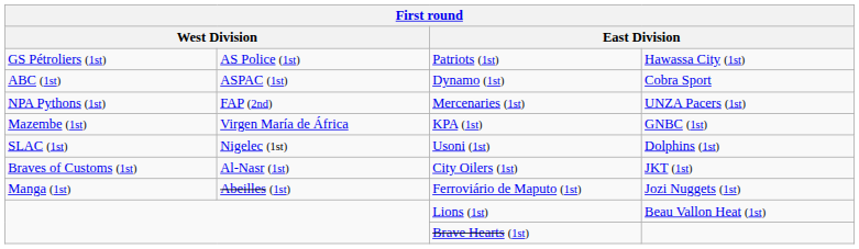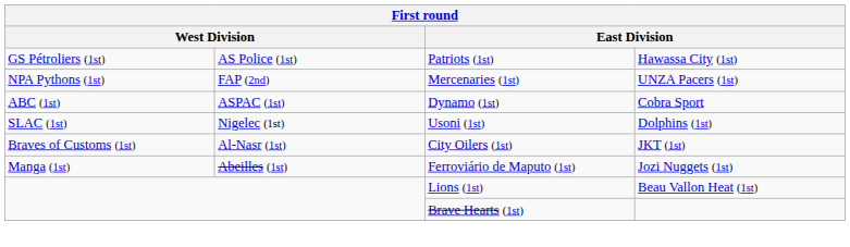 <table class="wikitable" style="white-space: nowrap;">
 <tr>
 <th colspan=4><a href='#'>First round</a></th>
 </tr>
 <tr>
 <th colspan="2">West Division</th>
 <th colspan="2">East Division</th>
 </tr>
 <tr>
 <td width="240"> <a href='#'>GS Pétroliers</a> <small>(<a href='#'>1st</a>)</small></td>
 <td> <a href='#'>AS Police</a> <small>(<a href='#'>1st</a>)</small></td>
 <td width="240"> <a href='#'>Patriots</a> <small>(<a href='#'>1st</a>)</small></td>
 <td width="240"> <a href='#'>Hawassa City</a> <small>(<a href='#'>1st</a>)</small></td>
 </tr>
 <tr>
-<td> <a href='#'>ABC</a> <small>(<a href='#'>1st</a>)</small></td>
-<td> <a href='#'>ASPAC</a> <small>(<a href='#'>1st</a>)</small></td>
-<td> <a href='#'>Dynamo</a> <small>(<a href='#'>1st</a>)</small></td>
-<td> <a href='#'>Cobra Sport</a></td>
-</tr>
-<tr>
 <td> <a href='#'>NPA Pythons</a> <small>(<a href='#'>1st</a>)</small></td>
 <td> <a href='#'>FAP</a> <small>(<a href='#'>2nd</a>)</small></td>
 <td> <a href='#'>Mercenaries</a> <small>(<a href='#'>1st</a>)</small></td>
 <td> <a href='#'>UNZA Pacers</a> <small>(<a href='#'>1st</a>)</small></td>
 </tr>
 <tr>
-<td> <a href='#'>Mazembe</a> <small>(<a href='#'>1st</a>)</small></td>
-<td> <a href='#'>Virgen María de África</a></td>
-<td> <a href='#'>KPA</a> <small>(<a href='#'>1st</a>)</small></td>
-<td> <a href='#'>GNBC</a> <small>(<a href='#'>1st</a>)</small></td>
+<td> <a href='#'>ABC</a> <small>(<a href='#'>1st</a>)</small></td>
+<td> <a href='#'>ASPAC</a> <small>(<a href='#'>1st</a>)</small></td>
+<td> <a href='#'>Dynamo</a> <small>(<a href='#'>1st</a>)</small></td>
+<td> <a href='#'>Cobra Sport</a></td>
 </tr>
 <tr>
 <td> <a href='#'>SLAC</a> <small>(<a href='#'>1st</a>)</small></td>
 <td> <a href='#'>Nigelec</a> <small>(1st)</small></td>
 <td> <a href='#'>Usoni</a> <small>(<a href='#'>1st</a>)</small></td>
 <td> <a href='#'>Dolphins</a> <small>(<a href='#'>1st</a>)</small></td>
 </tr>
 <tr>
 <td> <a href='#'>Braves of Customs</a> <small>(<a href='#'>1st</a>)</small></td>
 <td width="240"> <a href='#'>Al-Nasr</a> <small>(<a href='#'>1st</a>)</small></td>
 <td> <a href='#'>City Oilers</a> <small>(<a href='#'>1st</a>)</small></td>
 <td> <a href='#'>JKT</a> <small>(<a href='#'>1st</a>)</small></td>
 </tr>
 <tr>
 <td> <a href='#'>Manga</a> <small>(<a href='#'>1st</a>)</small></td>
 <td> <s><a href='#'>Abeilles</a></s> <small>(<a href='#'>1st</a>)</small></td>
 <td> <a href='#'>Ferroviário de Maputo</a> <small>(<a href='#'>1st</a>)</small></td>
 <td> <a href='#'>Jozi Nuggets</a> <small>(<a href='#'>1st</a>)</small></td>
 </tr>
 <tr>
 <td colspan="2" rowspan="2"></td>
 <td> <a href='#'>Lions</a> <small>(<a href='#'>1st</a>)</small></td>
 <td> <a href='#'>Beau Vallon Heat</a> <small>(<a href='#'>1st</a>)</small></td>
 </tr>
 <tr>
 <td> <s><a href='#'>Brave Hearts</a></s> <small>(<a href='#'>1st</a>)</small></td>
 <td></td>
 </tr>
 </table>
